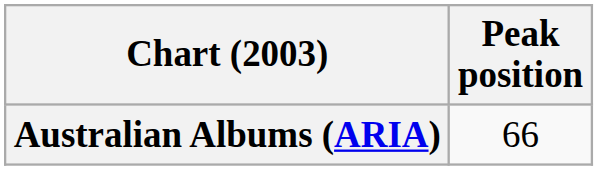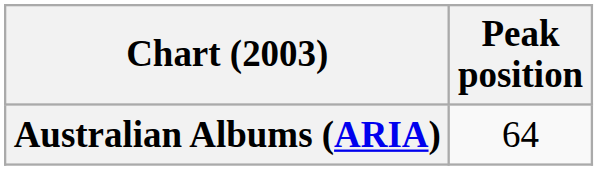 <table class="wikitable plainrowheaders" style="text-align:center">
 <tr>
 <th scope="col">Chart (2003)</th>
 <th scope="col">Peak<br>position</th>
 </tr>
 <tr>
 <th scope="row">Australian Albums (<a href='#'>ARIA</a>)</th>
-<td>66</td>
+<td>64</td>
 </tr>
 </table>
